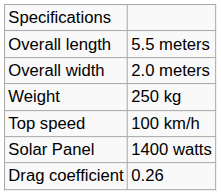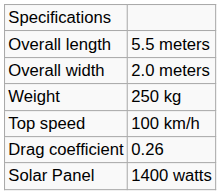 <table class="wikitable" border="1">
 <tr>
 <td>Specifications</td>
 </tr>
 <tr>
 <td>Overall length</td>
 <td>5.5 meters</td>
 </tr>
 <tr>
 <td>Overall width</td>
 <td>2.0 meters</td>
 </tr>
 <tr>
 <td>Weight</td>
 <td>250 kg</td>
 </tr>
 <tr>
 <td>Top speed</td>
 <td>100 km/h</td>
 </tr>
 <tr>
+<td>Drag coefficient</td>
+<td>0.26</td>
+</tr>
+<tr>
 <td>Solar Panel</td>
 <td>1400 watts</td>
 </tr>
-<tr>
-<td>Drag coefficient</td>
-<td>0.26</td>
-</tr>
 </table>
